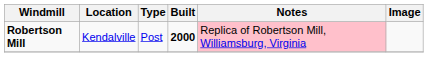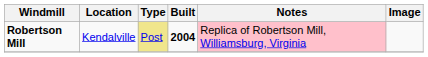 <table class="wikitable">
 <tr>
 <th>Windmill</th>
 <th>Location</th>
 <th>Type</th>
 <th>Built</th>
 <th>Notes</th>
 <th>Image</th>
 </tr>
 <tr>
 <td><strong>Robertson Mill</strong></td>
 <td><a href='#'>Kendalville</a></td>
-<td><a href='#'>Post</a></td>
-<td><strong>2000</strong></td>
+<td style="background: khaki;"><a href='#'>Post</a></td>
+<td><strong>2004</strong></td>
 <td style="background: pink;">Replica of Robertson Mill, <a href='#'>Williamsburg, Virginia</a></td>
 <td></td>
 </tr>
 <tr>
 </tr>
 </table>
